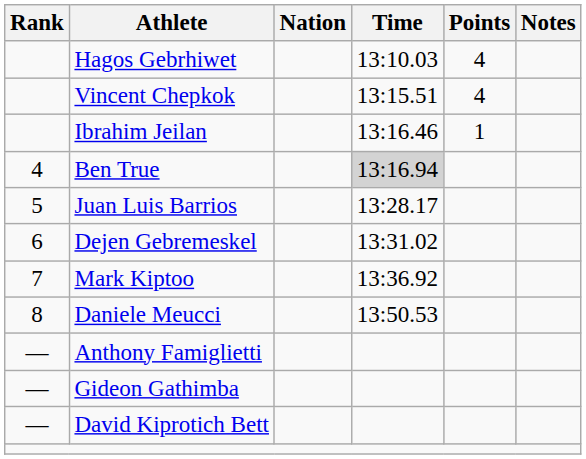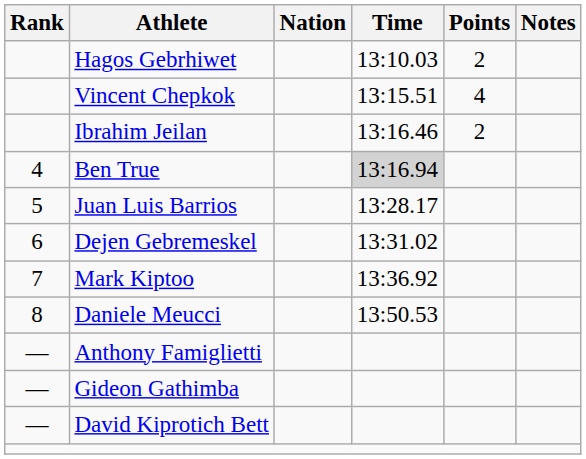 <table class="wikitable mw-datatable sortable" style="text-align:center;">
 <tr>
 <th>Rank</th>
 <th>Athlete</th>
 <th>Nation</th>
 <th>Time</th>
 <th>Points</th>
 <th>Notes</th>
 </tr>
 <tr>
 <td></td>
 <td align=left><a href='#'>Hagos Gebrhiwet</a></td>
 <td align=left></td>
 <td>13:10.03</td>
-<td>4</td>
+<td>2</td>
 <td></td>
 </tr>
 <tr>
 <td></td>
 <td align=left><a href='#'>Vincent Chepkok</a></td>
 <td align=left></td>
 <td>13:15.51</td>
 <td>4</td>
 <td></td>
 </tr>
 <tr>
 <td></td>
 <td align=left><a href='#'>Ibrahim Jeilan</a></td>
 <td align=left></td>
 <td>13:16.46</td>
-<td>1</td>
+<td>2</td>
 <td></td>
 </tr>
 <tr>
 <td>4</td>
 <td align=left><a href='#'>Ben True</a></td>
 <td align=left></td>
 <td style="background: lightgrey;">13:16.94</td>
 <td></td>
 <td></td>
 </tr>
 <tr>
 <td>5</td>
 <td align=left><a href='#'>Juan Luis Barrios</a></td>
 <td align=left></td>
 <td>13:28.17</td>
 <td></td>
 <td></td>
 </tr>
 <tr>
 <td>6</td>
 <td align=left><a href='#'>Dejen Gebremeskel</a></td>
 <td align=left></td>
 <td>13:31.02</td>
 <td></td>
 <td></td>
 </tr>
 <tr>
 <td>7</td>
 <td align=left><a href='#'>Mark Kiptoo</a></td>
 <td align=left></td>
 <td>13:36.92</td>
 <td></td>
 <td></td>
 </tr>
 <tr>
 <td>8</td>
 <td align=left><a href='#'>Daniele Meucci</a></td>
 <td align=left></td>
 <td>13:50.53</td>
 <td></td>
 <td></td>
 </tr>
 <tr>
 <td>—</td>
 <td align=left><a href='#'>Anthony Famiglietti</a></td>
 <td align=left></td>
 <td></td>
 <td></td>
 <td></td>
 </tr>
 <tr>
 <td>—</td>
 <td align=left><a href='#'>Gideon Gathimba</a></td>
 <td align=left></td>
 <td></td>
 <td></td>
 <td></td>
 </tr>
 <tr>
 <td>—</td>
 <td align=left><a href='#'>David Kiprotich Bett</a></td>
 <td align=left></td>
 <td></td>
 <td></td>
 <td></td>
 </tr>
 <tr class="sortbottom">
 <td colspan=6></td>
 </tr>
 </table>
